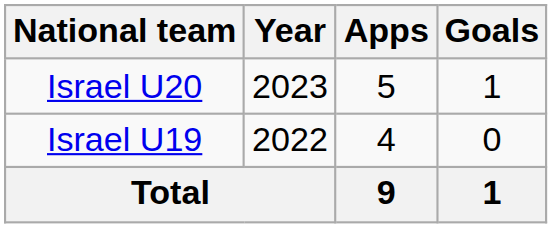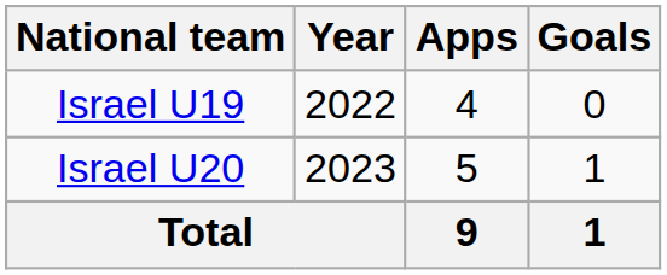 <table class="wikitable" style="text-align:center">
 <tr>
 <th>National team</th>
 <th>Year</th>
 <th>Apps</th>
 <th>Goals</th>
 </tr>
 <tr>
+<td rowspan="1"><a href='#'>Israel U19</a></td>
+<td>2022</td>
+<td>4</td>
+<td>0</td>
+</tr>
+<tr>
 <td rowspan="1"><a href='#'>Israel U20</a></td>
 <td>2023</td>
 <td>5</td>
 <td>1</td>
-</tr>
-<tr>
-<td rowspan="1"><a href='#'>Israel U19</a></td>
-<td>2022</td>
-<td>4</td>
-<td>0</td>
 </tr>
 <tr>
 <th colspan="2">Total</th>
 <th>9</th>
 <th>1</th>
 </tr>
 </table>
